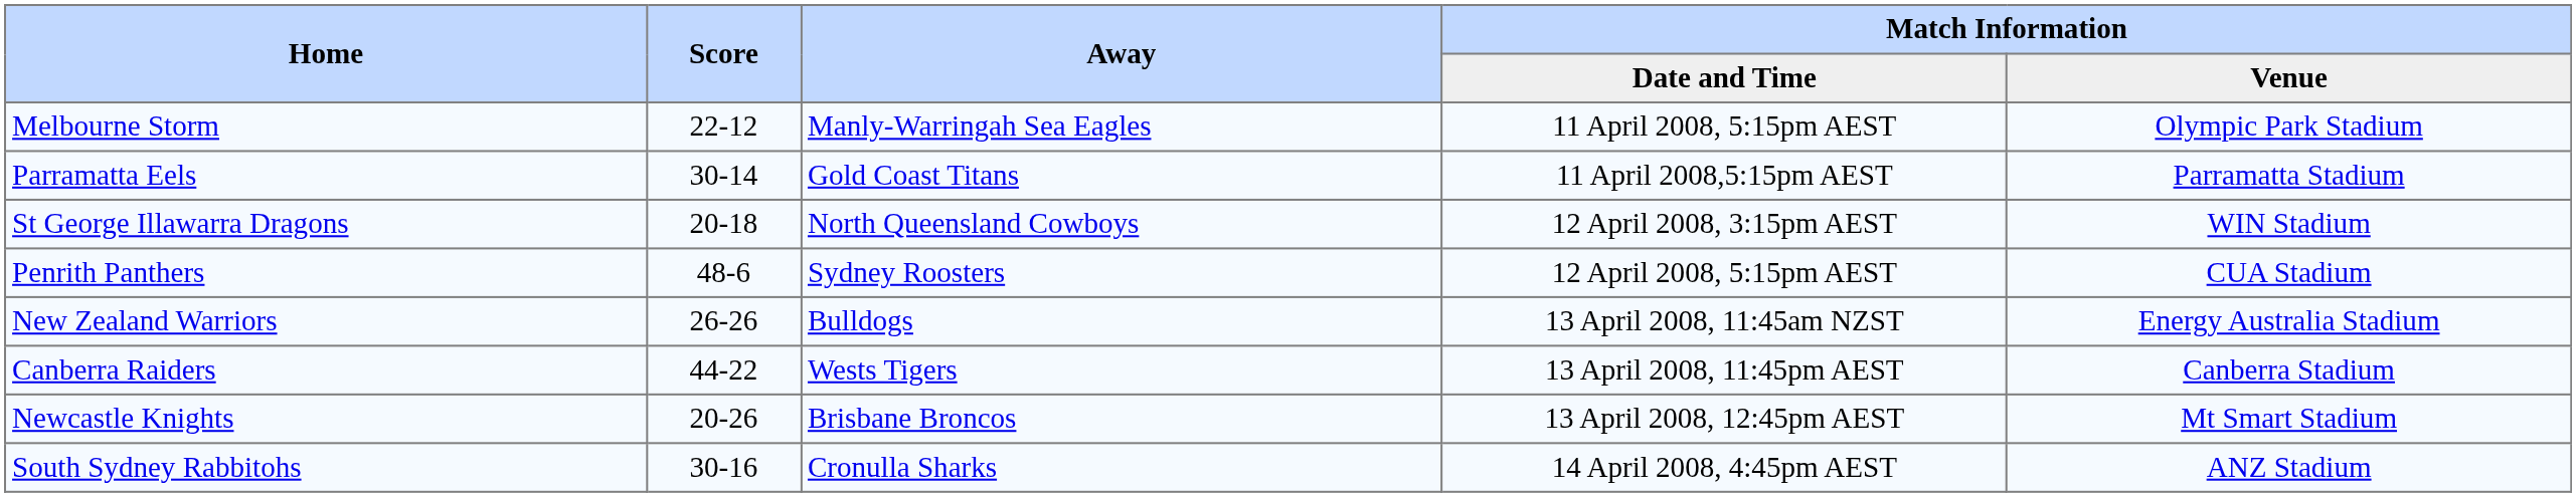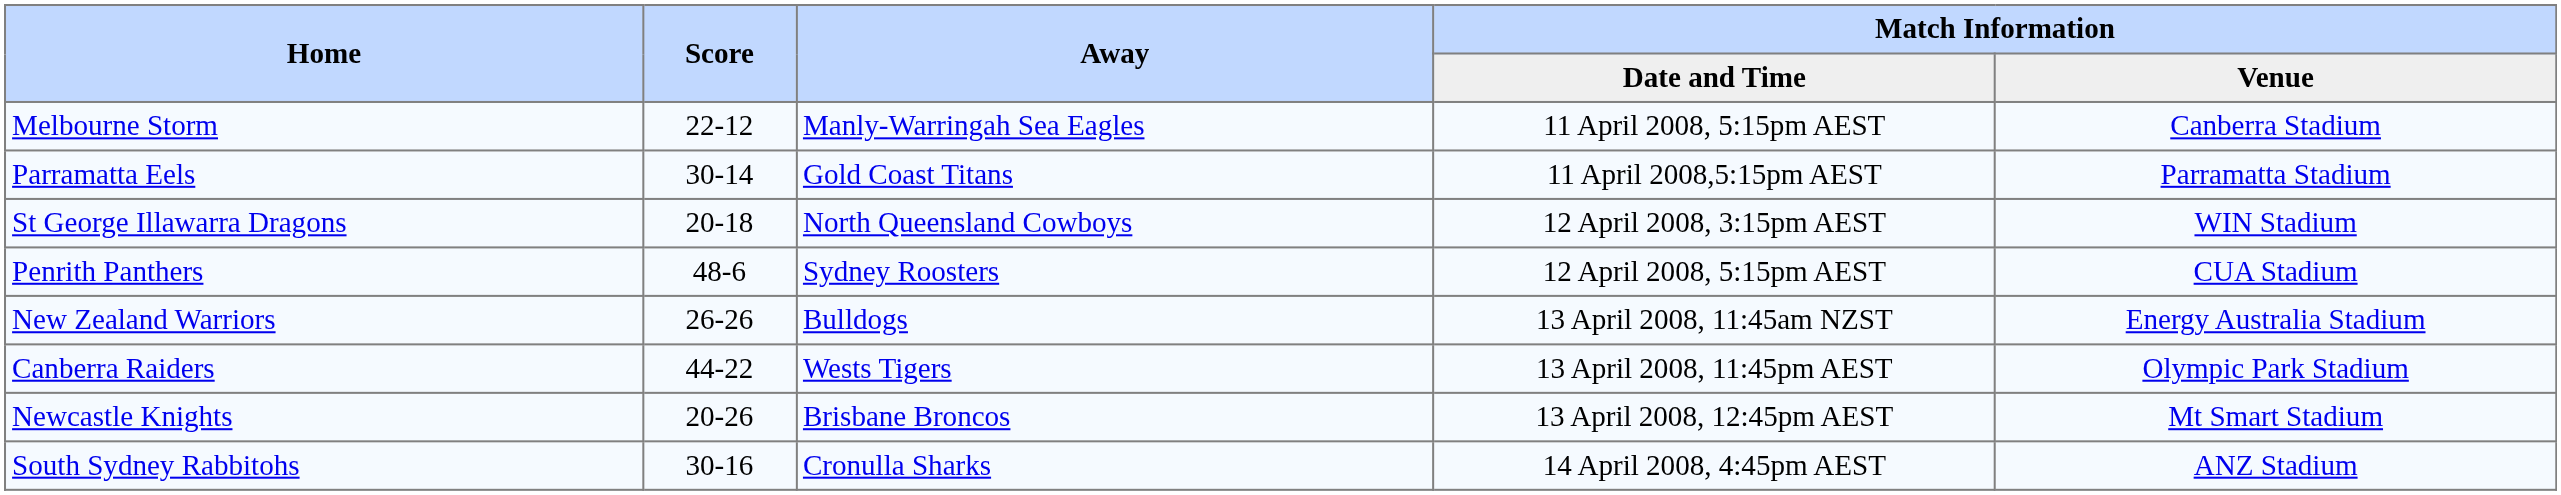 <table border=1 style="border-collapse:collapse; font-size:90%;" cellpadding=3 cellspacing=0 width=100%>
 <tr bgcolor=#C1D8FF>
 <th rowspan=2 width=25%>Home</th>
 <th rowspan=2 width=6%>Score</th>
 <th rowspan=2 width=25%>Away</th>
 <th colspan=6>Match Information</th>
 </tr>
 <tr bgcolor=#EFEFEF>
 <th width=22%>Date and Time</th>
 <th width=22%>Venue</th>
 </tr>
 <tr align=center bgcolor=#F5FAFF>
 <td align=left> <a href='#'>Melbourne Storm</a></td>
 <td>22-12</td>
 <td align=left> <a href='#'>Manly-Warringah Sea Eagles</a></td>
 <td>11 April 2008, 5:15pm AEST</td>
-<td><a href='#'>Olympic Park Stadium</a></td>
+<td><a href='#'>Canberra Stadium</a></td>
 </tr>
 <tr align=center bgcolor=#F5FAFF>
 <td align=left> <a href='#'>Parramatta Eels</a></td>
 <td>30-14</td>
 <td align=left> <a href='#'>Gold Coast Titans</a></td>
 <td>11 April 2008,5:15pm AEST</td>
 <td><a href='#'>Parramatta Stadium</a></td>
 </tr>
 <tr align=center bgcolor=#F5FAFF>
 <td align=left> <a href='#'>St George Illawarra Dragons</a></td>
 <td>20-18</td>
 <td align=left> <a href='#'>North Queensland Cowboys</a></td>
 <td>12 April 2008, 3:15pm AEST</td>
 <td><a href='#'>WIN Stadium</a></td>
 </tr>
 <tr align=center bgcolor=#F5FAFF>
 <td align=left> <a href='#'>Penrith Panthers</a></td>
 <td>48-6</td>
 <td align=left> <a href='#'>Sydney Roosters</a></td>
 <td>12 April 2008, 5:15pm AEST</td>
 <td><a href='#'>CUA Stadium</a></td>
 </tr>
 <tr align=center bgcolor=#F5FAFF>
 <td align=left> <a href='#'>New Zealand Warriors</a></td>
 <td>26-26</td>
 <td align=left> <a href='#'>Bulldogs</a></td>
 <td>13 April 2008, 11:45am NZST</td>
 <td><a href='#'>Energy Australia Stadium</a></td>
 </tr>
 <tr align=center bgcolor=#F5FAFF>
 <td align=left> <a href='#'>Canberra Raiders</a></td>
 <td>44-22</td>
 <td align=left> <a href='#'>Wests Tigers</a></td>
 <td>13 April 2008, 11:45pm AEST</td>
-<td><a href='#'>Canberra Stadium</a></td>
+<td><a href='#'>Olympic Park Stadium</a></td>
 </tr>
 <tr align=center bgcolor=#F5FAFF>
 <td align=left> <a href='#'>Newcastle Knights</a></td>
 <td>20-26</td>
 <td align=left> <a href='#'>Brisbane Broncos</a></td>
 <td>13 April 2008, 12:45pm AEST</td>
 <td><a href='#'>Mt Smart Stadium</a></td>
 </tr>
 <tr align=center bgcolor=#F5FAFF>
 <td align=left> <a href='#'>South Sydney Rabbitohs</a></td>
 <td>30-16</td>
 <td align=left> <a href='#'>Cronulla Sharks</a></td>
 <td>14 April 2008, 4:45pm AEST</td>
 <td><a href='#'>ANZ Stadium</a></td>
 </tr>
 </table>
